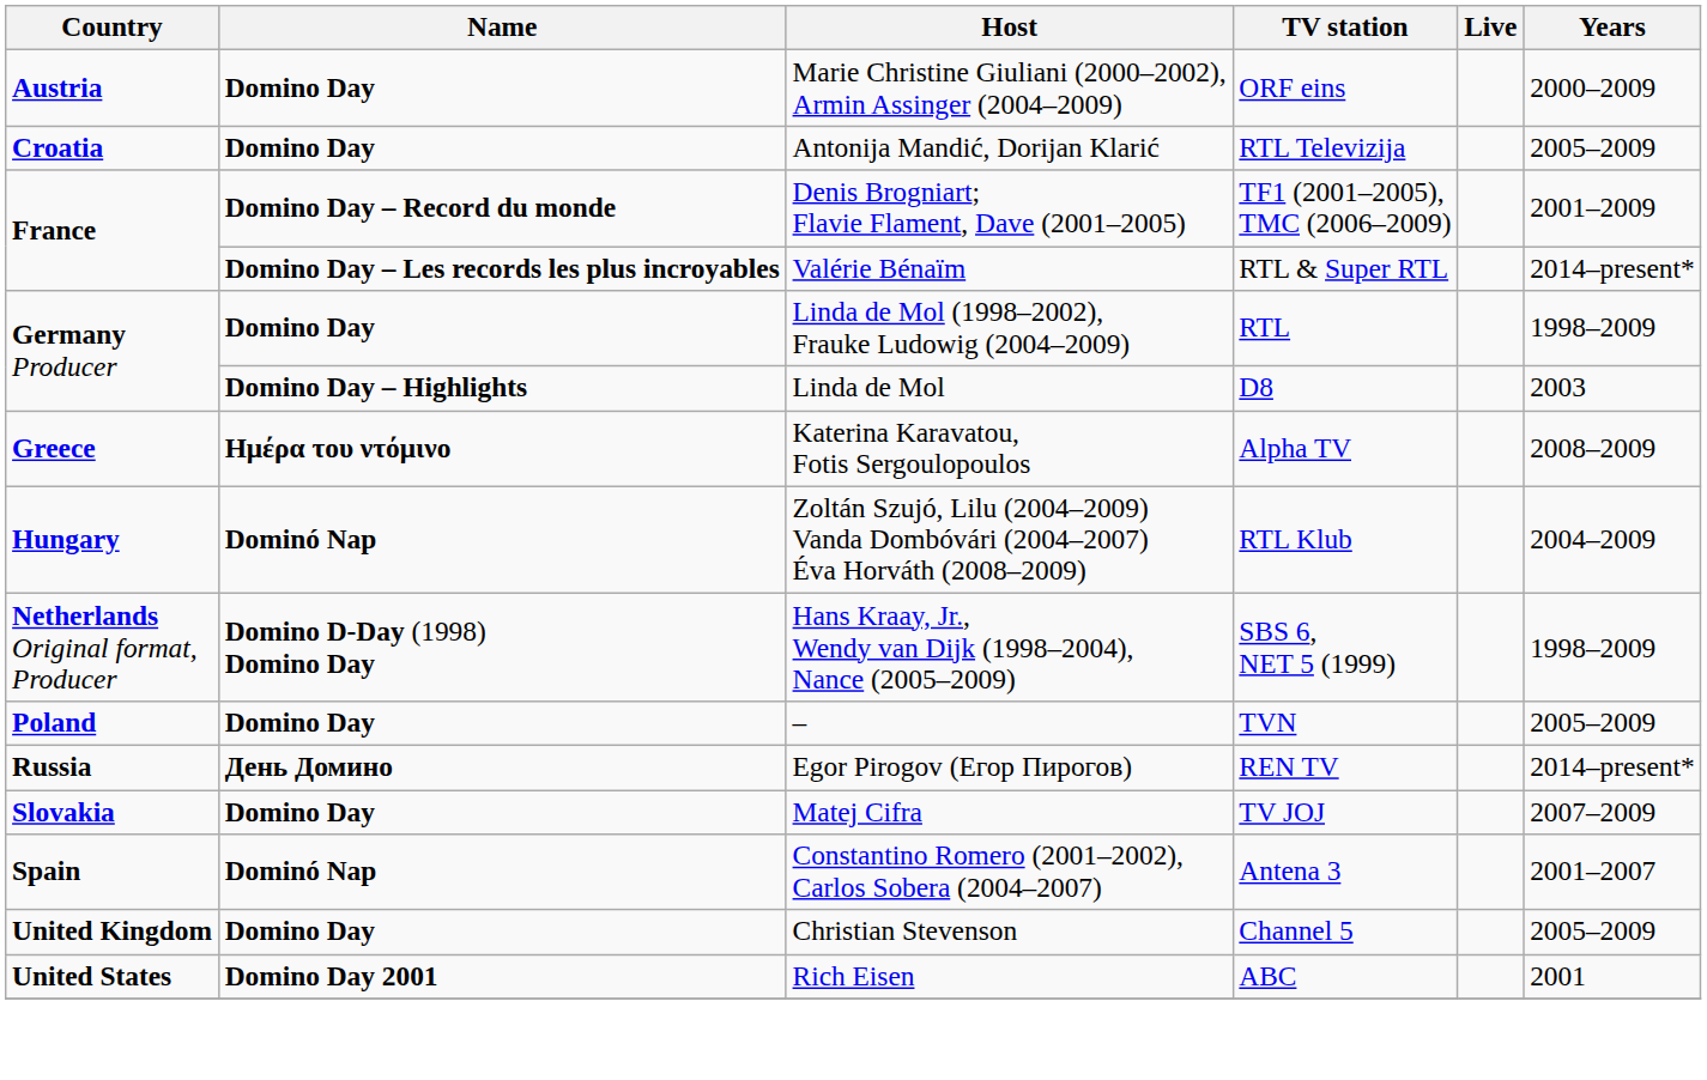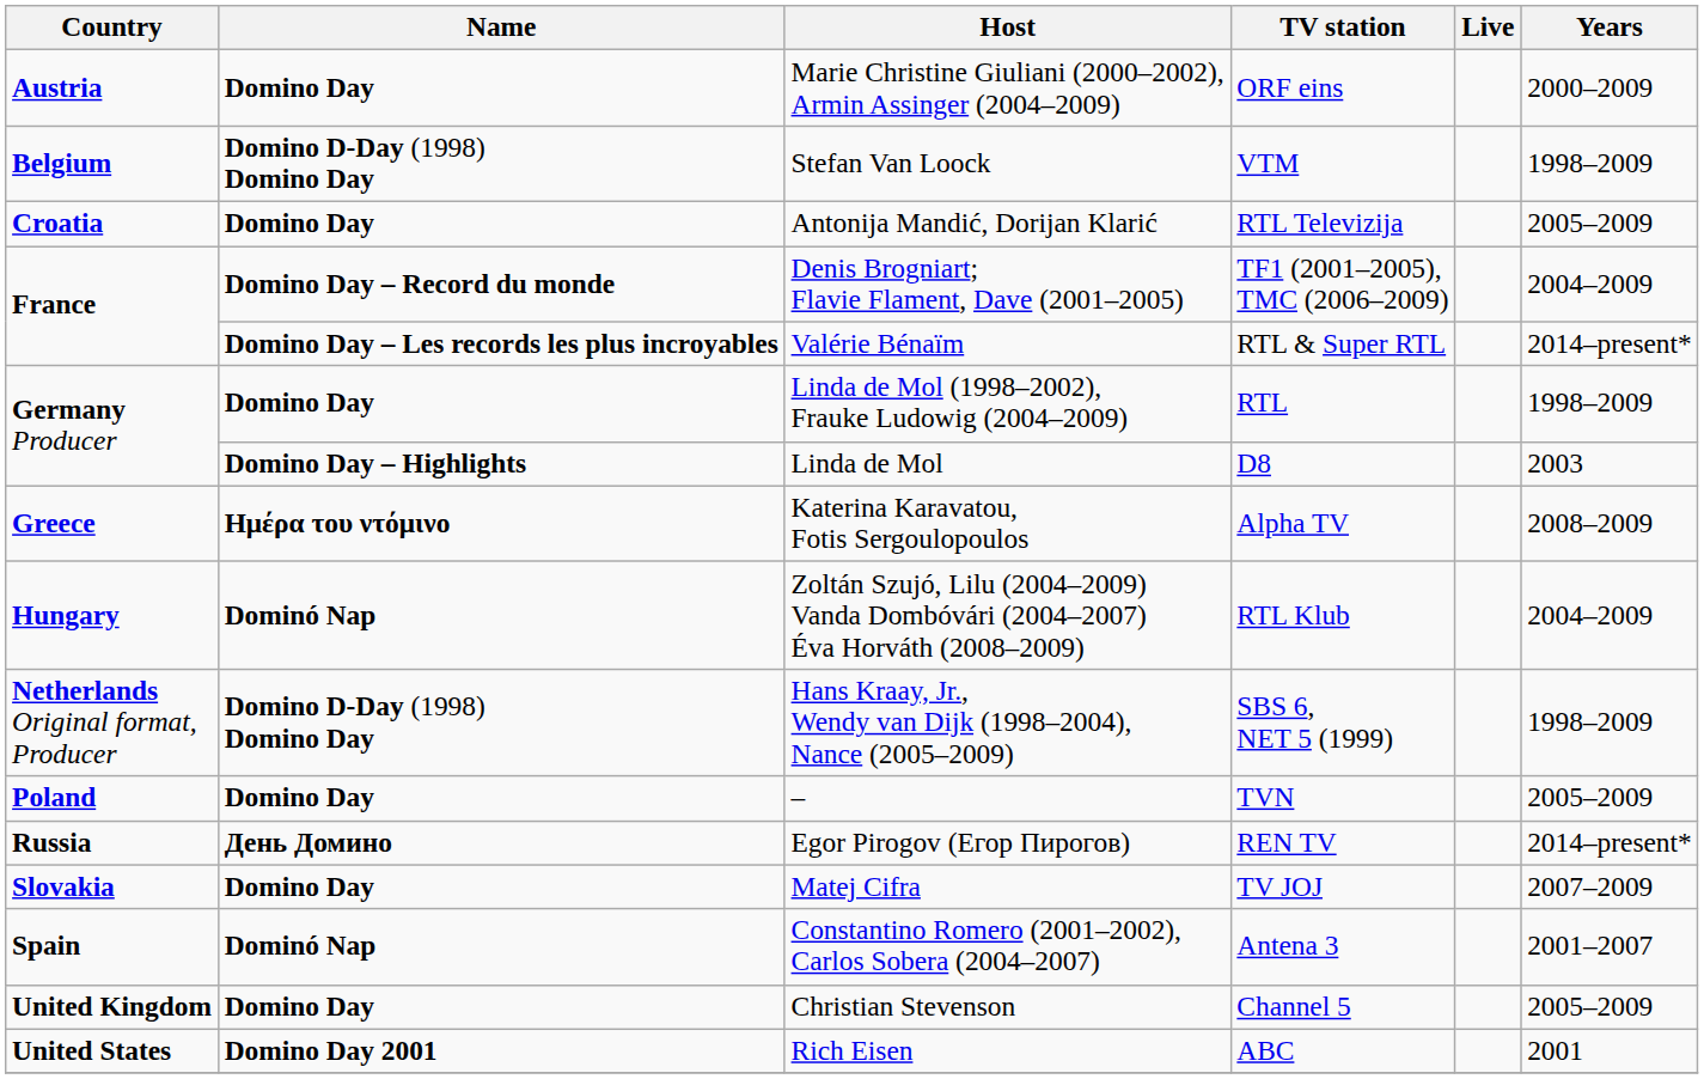 <table class="wikitable">
 <tr>
 <th>Country</th>
 <th>Name</th>
 <th>Host</th>
 <th>TV station</th>
 <th>Live</th>
 <th>Years</th>
 </tr>
 <tr>
 <td><strong> <a href='#'>Austria</a></strong></td>
 <td><strong>Domino Day</strong></td>
 <td>Marie Christine Giuliani (2000–2002),<br><a href='#'>Armin Assinger</a> (2004–2009)</td>
 <td><a href='#'>ORF eins</a></td>
 <td></td>
 <td>2000–2009</td>
 </tr>
 <tr>
+<td><strong> <a href='#'>Belgium</a></strong></td>
+<td><strong>Domino D-Day</strong> (1998) <br><strong>Domino Day</strong></td>
+<td>Stefan Van Loock</td>
+<td><a href='#'>VTM</a></td>
+<td></td>
+<td>1998–2009</td>
+</tr>
+<tr>
 <td><strong> <a href='#'>Croatia</a></strong></td>
 <td><strong>Domino Day</strong></td>
 <td>Antonija Mandić, Dorijan Klarić</td>
 <td><a href='#'>RTL Televizija</a></td>
 <td></td>
 <td>2005–2009</td>
 </tr>
 <tr>
 <td rowspan=2><strong> France</strong></td>
 <td><strong>Domino Day – Record du monde</strong></td>
 <td><a href='#'>Denis Brogniart</a>;<br><a href='#'>Flavie Flament</a>, <a href='#'>Dave</a> (2001–2005)</td>
 <td><a href='#'>TF1</a> (2001–2005),<br><a href='#'>TMC</a> (2006–2009)</td>
 <td></td>
-<td>2001–2009</td>
+<td>2004–2009</td>
 </tr>
 <tr>
 <td><strong>Domino Day – Les records les plus incroyables</strong></td>
 <td><a href='#'>Valérie Bénaïm</a></td>
 <td>RTL & <a href='#'>Super RTL</a></td>
 <td></td>
 <td>2014–present*</td>
 </tr>
 <tr>
 <td rowspan=2><strong> Germany</strong> <br><em>Producer</em></td>
 <td><strong>Domino Day</strong></td>
 <td><a href='#'>Linda de Mol</a> (1998–2002), <br>Frauke Ludowig (2004–2009)</td>
 <td><a href='#'>RTL</a></td>
 <td></td>
 <td>1998–2009</td>
 </tr>
 <tr>
 <td><strong>Domino Day – Highlights</strong></td>
 <td>Linda de Mol</td>
 <td><a href='#'>D8</a></td>
 <td></td>
 <td>2003</td>
 </tr>
 <tr>
 <td><strong> <a href='#'>Greece</a></strong></td>
 <td><strong>Ημέρα του ντόμινο</strong></td>
 <td>Katerina Karavatou, <br>Fotis Sergoulopoulos</td>
 <td><a href='#'>Alpha TV</a></td>
 <td></td>
 <td>2008–2009</td>
 </tr>
 <tr>
 <td><strong> <a href='#'>Hungary</a></strong></td>
 <td><strong>Dominó Nap</strong></td>
 <td>Zoltán Szujó, Lilu (2004–2009)<br>Vanda Dombóvári (2004–2007)<br>Éva Horváth (2008–2009)</td>
 <td><a href='#'>RTL Klub</a></td>
 <td></td>
 <td>2004–2009</td>
 </tr>
 <tr>
 <td><strong> <a href='#'>Netherlands</a></strong> <br><em>Original format, <br>Producer</em></td>
 <td><strong>Domino D-Day</strong> (1998) <br><strong>Domino Day</strong></td>
 <td><a href='#'>Hans Kraay, Jr.</a>,<br><a href='#'>Wendy van Dijk</a> (1998–2004),<br><a href='#'>Nance</a> (2005–2009)</td>
 <td><a href='#'>SBS 6</a>,<br><a href='#'>NET 5</a> (1999)</td>
 <td></td>
 <td>1998–2009</td>
 </tr>
 <tr>
 <td><strong> <a href='#'>Poland</a></strong></td>
 <td><strong>Domino Day</strong></td>
 <td>–</td>
 <td><a href='#'>TVN</a></td>
 <td></td>
 <td>2005–2009</td>
 </tr>
 <tr>
 <td><strong> Russia</strong></td>
 <td><strong>День Домино</strong></td>
 <td>Egor Pirogov (Егор Пирогов)</td>
 <td><a href='#'>REN TV</a></td>
 <td></td>
 <td>2014–present*</td>
 </tr>
 <tr>
 <td><strong> <a href='#'>Slovakia</a></strong></td>
 <td><strong>Domino Day</strong></td>
 <td><a href='#'>Matej Cifra</a></td>
 <td><a href='#'>TV JOJ</a></td>
 <td></td>
 <td>2007–2009</td>
 </tr>
 <tr>
 <td><strong> Spain</strong></td>
 <td><strong>Dominó Nap</strong></td>
 <td><a href='#'>Constantino Romero</a> (2001–2002),<br><a href='#'>Carlos Sobera</a> (2004–2007)</td>
 <td><a href='#'>Antena 3</a></td>
 <td></td>
 <td>2001–2007</td>
 </tr>
 <tr>
 <td><strong> United Kingdom</strong></td>
 <td><strong>Domino Day</strong></td>
 <td>Christian Stevenson</td>
 <td><a href='#'>Channel 5</a></td>
 <td></td>
 <td>2005–2009</td>
 </tr>
 <tr>
 <td><strong> United States</strong></td>
 <td><strong>Domino Day 2001</strong></td>
 <td><a href='#'>Rich Eisen</a></td>
 <td><a href='#'>ABC</a></td>
 <td></td>
 <td>2001</td>
 </tr>
 <tr>
 </tr>
 </table>
